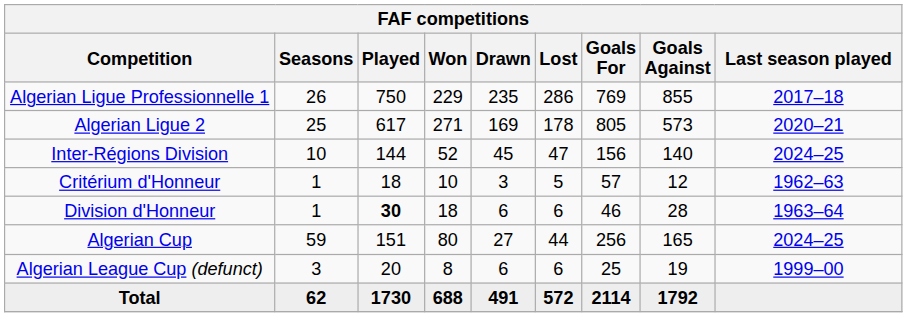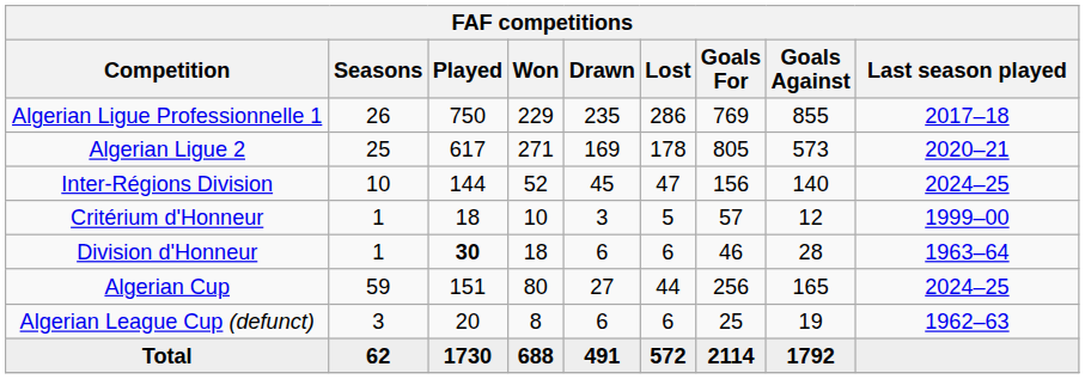 <table class="wikitable" style="font-size:95%; text-align: center;">
 <tr>
 <th colspan="9">FAF competitions</th>
 </tr>
 <tr>
 <th width="220">Competition</th>
 <th width="30">Seasons</th>
 <th width="30">Played</th>
 <th width="30">Won</th>
 <th width="30">Drawn</th>
 <th width="30">Lost</th>
 <th width="30">Goals For</th>
 <th width="30">Goals Against</th>
 <th width="150">Last season played</th>
 </tr>
 <tr>
 <td><a href='#'>Algerian Ligue Professionnelle 1</a></td>
 <td>26</td>
 <td>750</td>
 <td>229</td>
 <td>235</td>
 <td>286</td>
 <td>769</td>
 <td>855</td>
 <td><a href='#'>2017–18</a></td>
 </tr>
 <tr>
 <td><a href='#'>Algerian Ligue 2</a></td>
 <td>25</td>
 <td>617</td>
 <td>271</td>
 <td>169</td>
 <td>178</td>
 <td>805</td>
 <td>573</td>
 <td><a href='#'>2020–21</a></td>
 </tr>
 <tr>
 <td><a href='#'>Inter-Régions Division</a></td>
 <td>10</td>
 <td>144</td>
 <td>52</td>
 <td>45</td>
 <td>47</td>
 <td>156</td>
 <td>140</td>
 <td><a href='#'>2024–25</a></td>
 </tr>
 <tr>
 <td><a href='#'>Critérium d'Honneur</a></td>
 <td>1</td>
 <td>18</td>
 <td>10</td>
 <td>3</td>
 <td>5</td>
 <td>57</td>
 <td>12</td>
-<td><a href='#'>1962–63</a></td>
+<td><a href='#'>1999–00</a></td>
 </tr>
 <tr>
 <td><a href='#'>Division d'Honneur</a></td>
 <td>1</td>
 <td><strong>30</strong></td>
 <td>18</td>
 <td>6</td>
 <td>6</td>
 <td>46</td>
 <td>28</td>
 <td><a href='#'>1963–64</a></td>
 </tr>
 <tr>
 <td><a href='#'>Algerian Cup</a></td>
 <td>59</td>
 <td>151</td>
 <td>80</td>
 <td>27</td>
 <td>44</td>
 <td>256</td>
 <td>165</td>
 <td><a href='#'>2024–25</a></td>
 </tr>
 <tr>
 <td><a href='#'>Algerian League Cup</a> <em>(defunct)</em></td>
 <td>3</td>
 <td>20</td>
 <td>8</td>
 <td>6</td>
 <td>6</td>
 <td>25</td>
 <td>19</td>
-<td><a href='#'>1999–00</a></td>
+<td><a href='#'>1962–63</a></td>
 </tr>
 <tr bgcolor=#EEEEEE>
 <td><strong>Total</strong></td>
 <td><strong>62</strong></td>
 <td><strong>1730</strong></td>
 <td><strong>688</strong></td>
 <td><strong>491</strong></td>
 <td><strong>572</strong></td>
 <td><strong>2114</strong></td>
 <td><strong>1792</strong></td>
 <td></td>
 </tr>
 <tr>
 </tr>
 </table>
